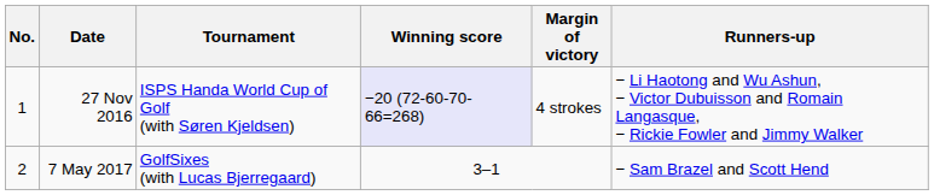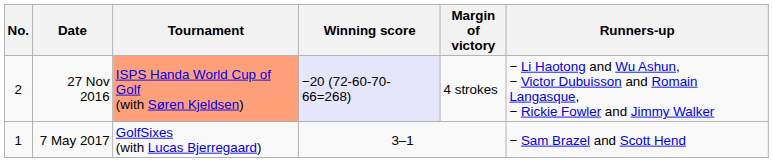 <table class="wikitable" style="font-size:95%;">
 <tr>
 <th>No.</th>
 <th>Date</th>
 <th>Tournament</th>
 <th>Winning score</th>
 <th>Margin of<br>victory</th>
 <th>Runners-up</th>
 </tr>
 <tr>
-<td align=center>1</td>
+<td align=center>2</td>
 <td align=right>27 Nov 2016</td>
-<td><a href='#'>ISPS Handa World Cup of Golf</a><br>(with  <a href='#'>Søren Kjeldsen</a>)</td>
+<td style="background: lightsalmon;"><a href='#'>ISPS Handa World Cup of Golf</a><br>(with  <a href='#'>Søren Kjeldsen</a>)</td>
 <td style="background: lavender;">−20 (72-60-70-66=268)</td>
 <td>4 strokes</td>
 <td> − <a href='#'>Li Haotong</a> and <a href='#'>Wu Ashun</a>,<br> − <a href='#'>Victor Dubuisson</a> and <a href='#'>Romain Langasque</a>,<br> − <a href='#'>Rickie Fowler</a> and <a href='#'>Jimmy Walker</a></td>
 </tr>
 <tr>
-<td align=center>2</td>
+<td align=center>1</td>
 <td align=right>7 May 2017</td>
 <td><a href='#'>GolfSixes</a><br>(with  <a href='#'>Lucas Bjerregaard</a>)</td>
 <td colspan="2" style="text-align:center;">3–1</td>
 <td> − <a href='#'>Sam Brazel</a> and <a href='#'>Scott Hend</a></td>
 </tr>
 </table>
